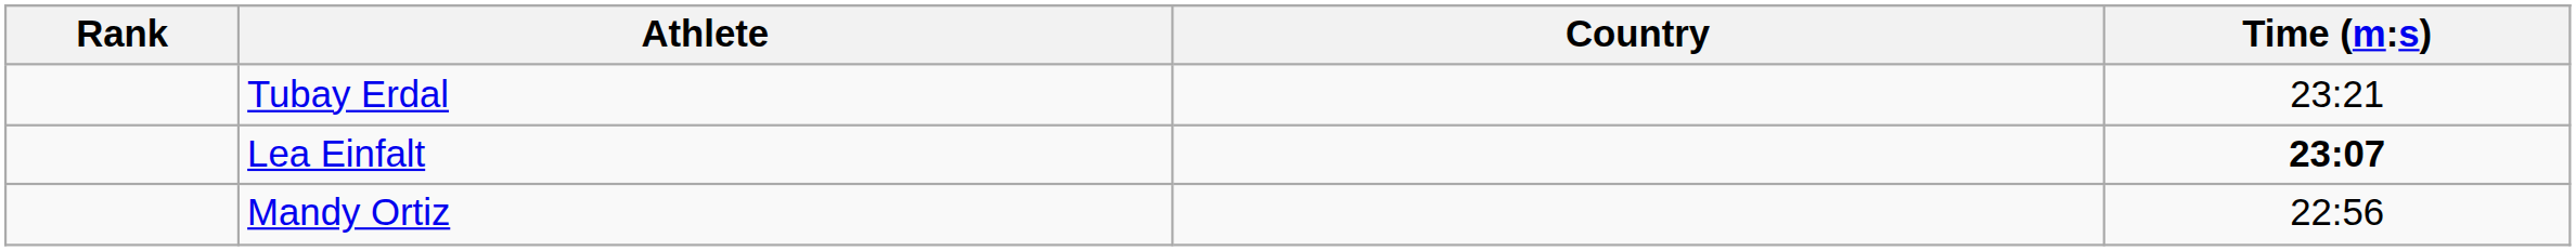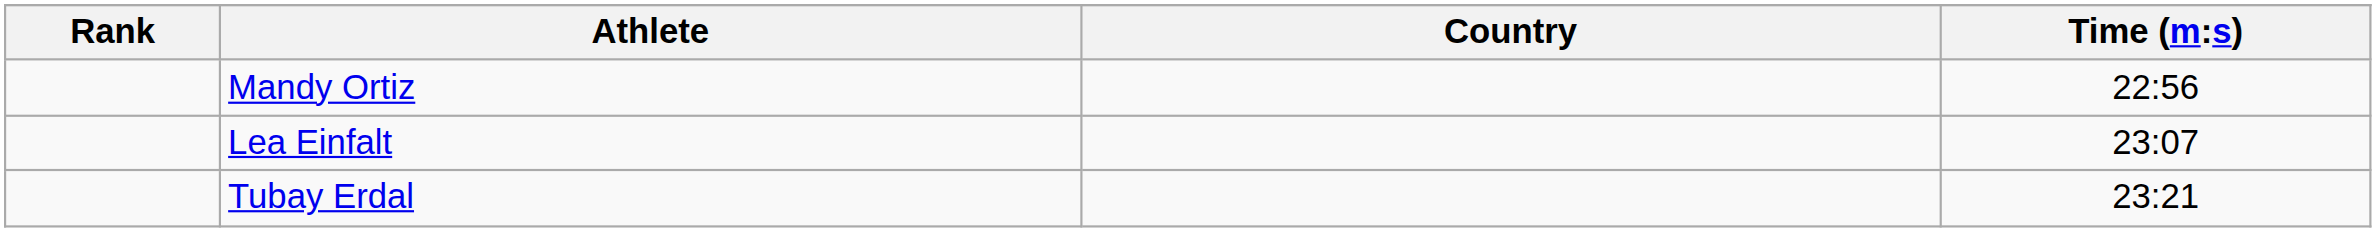 <table class="wikitable" width=55%>
 <tr>
 </tr>
 <tr>
 <th width=5%>Rank</th>
 <th width=20%>Athlete</th>
 <th width=20%>Country</th>
 <th width=10%>Time (<a href='#'>m</a>:<a href='#'>s</a>)</th>
 </tr>
 <tr align="center">
 <td></td>
-<td align="left"><a href='#'>Tubay Erdal</a></td>
+<td align="left"><a href='#'>Mandy Ortiz</a></td>
 <td align="left"></td>
-<td>23:21</td>
+<td>22:56</td>
 </tr>
 <tr align="center">
 <td></td>
 <td align="left"><a href='#'>Lea Einfalt</a></td>
 <td align="left"></td>
-<td><strong>23:07</strong></td>
+<td>23:07</td>
 </tr>
 <tr align="center">
 <td></td>
-<td align="left"><a href='#'>Mandy Ortiz</a></td>
+<td align="left"><a href='#'>Tubay Erdal</a></td>
 <td align="left"></td>
-<td>22:56</td>
+<td>23:21</td>
 </tr>
 </table>
